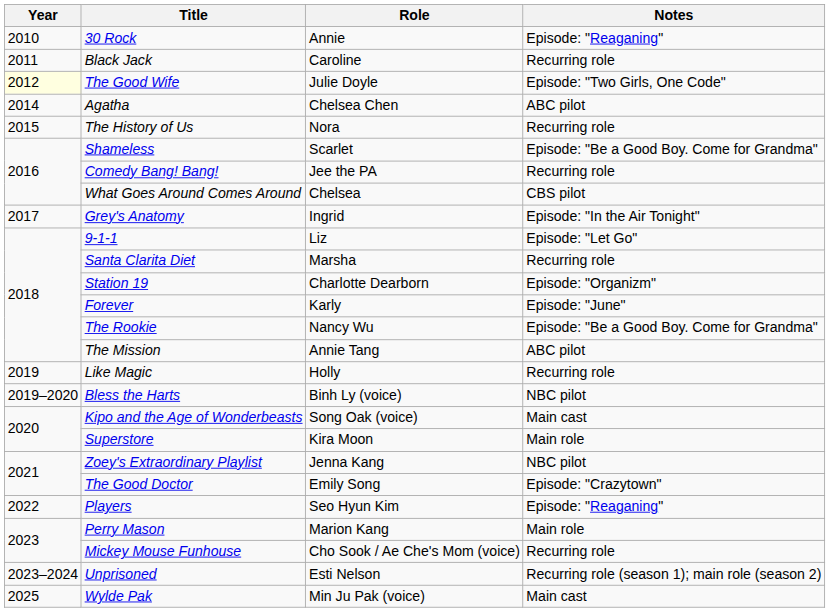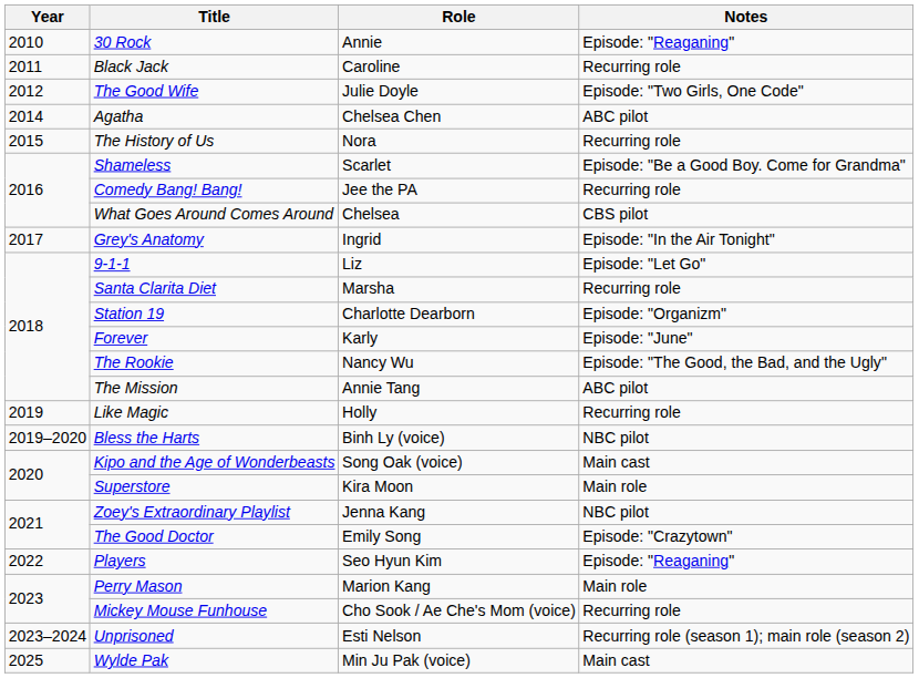 <table class="wikitable sortable">
 <tr>
 <th>Year</th>
 <th>Title</th>
 <th>Role</th>
 <th class="unsortable">Notes</th>
 </tr>
 <tr>
 <td>2010</td>
 <td><em><a href='#'>30 Rock</a></em></td>
 <td>Annie</td>
 <td>Episode: "<a href='#'>Reaganing</a>"</td>
 </tr>
 <tr>
 <td>2011</td>
 <td><em>Black Jack</em></td>
 <td>Caroline</td>
 <td>Recurring role</td>
 </tr>
 <tr>
-<td style="background: lightyellow;">2012</td>
+<td>2012</td>
 <td><em><a href='#'>The Good Wife</a></em></td>
 <td>Julie Doyle</td>
 <td>Episode: "Two Girls, One Code"</td>
 </tr>
 <tr>
 <td>2014</td>
 <td><em>Agatha</em></td>
 <td>Chelsea Chen</td>
 <td>ABC pilot</td>
 </tr>
 <tr>
 <td>2015</td>
 <td><em>The History of Us</em></td>
 <td>Nora</td>
 <td>Recurring role</td>
 </tr>
 <tr>
 <td rowspan="3">2016</td>
 <td><em><a href='#'>Shameless</a></em></td>
 <td>Scarlet</td>
 <td>Episode: "Be a Good Boy. Come for Grandma"</td>
 </tr>
 <tr>
 <td><em><a href='#'>Comedy Bang! Bang!</a></em></td>
 <td>Jee the PA</td>
 <td>Recurring role</td>
 </tr>
 <tr>
 <td><em>What Goes Around Comes Around</em></td>
 <td>Chelsea</td>
 <td>CBS pilot</td>
 </tr>
 <tr>
 <td>2017</td>
 <td><em><a href='#'>Grey's Anatomy</a></em></td>
 <td>Ingrid</td>
 <td>Episode: "In the Air Tonight"</td>
 </tr>
 <tr>
 <td rowspan="6">2018</td>
 <td><em><a href='#'>9-1-1</a></em></td>
 <td>Liz</td>
 <td>Episode: "Let Go"</td>
 </tr>
 <tr>
 <td><em><a href='#'>Santa Clarita Diet</a></em></td>
 <td>Marsha</td>
 <td>Recurring role</td>
 </tr>
 <tr>
 <td><em><a href='#'>Station 19</a></em></td>
 <td>Charlotte Dearborn</td>
 <td>Episode: "Organizm"</td>
 </tr>
 <tr>
 <td><em><a href='#'>Forever</a></em></td>
 <td>Karly</td>
 <td>Episode: "June"</td>
 </tr>
 <tr>
 <td><em><a href='#'>The Rookie</a></em></td>
 <td>Nancy Wu</td>
-<td>Episode: "Be a Good Boy. Come for Grandma"</td>
+<td>Episode: "The Good, the Bad, and the Ugly"</td>
 </tr>
 <tr>
 <td><em>The Mission</em></td>
 <td>Annie Tang</td>
 <td>ABC pilot</td>
 </tr>
 <tr>
 <td>2019</td>
 <td><em>Like Magic</em></td>
 <td>Holly</td>
 <td>Recurring role</td>
 </tr>
 <tr>
 <td>2019–2020</td>
 <td><em><a href='#'>Bless the Harts</a></em></td>
 <td>Binh Ly (voice)</td>
 <td>NBC pilot</td>
 </tr>
 <tr>
 <td rowspan="2">2020</td>
 <td><em><a href='#'>Kipo and the Age of Wonderbeasts</a></em></td>
 <td>Song Oak (voice)</td>
 <td>Main cast</td>
 </tr>
 <tr>
 <td><em><a href='#'>Superstore</a></em></td>
 <td>Kira Moon</td>
 <td>Main role</td>
 </tr>
 <tr>
 <td rowspan="2">2021</td>
 <td><em><a href='#'>Zoey's Extraordinary Playlist</a></em></td>
 <td>Jenna Kang</td>
 <td>NBC pilot</td>
 </tr>
 <tr>
 <td><em><a href='#'>The Good Doctor</a></em></td>
 <td>Emily Song</td>
 <td>Episode: "Crazytown"</td>
 </tr>
 <tr>
 <td>2022</td>
 <td><em><a href='#'>Players</a></em></td>
 <td>Seo Hyun Kim</td>
 <td>Episode: "<a href='#'>Reaganing</a>"</td>
 </tr>
 <tr>
 <td rowspan="2">2023</td>
 <td><em><a href='#'>Perry Mason</a></em></td>
 <td>Marion Kang</td>
 <td>Main role</td>
 </tr>
 <tr>
 <td><em><a href='#'>Mickey Mouse Funhouse</a></em></td>
 <td>Cho Sook / Ae Che's Mom (voice)</td>
 <td>Recurring role</td>
 </tr>
 <tr>
 <td>2023–2024</td>
 <td><em><a href='#'>Unprisoned</a></em></td>
 <td>Esti Nelson</td>
 <td>Recurring role (season 1); main role (season 2)</td>
 </tr>
 <tr>
 <td>2025</td>
 <td><em><a href='#'>Wylde Pak</a></em></td>
 <td>Min Ju Pak (voice)</td>
 <td>Main cast</td>
 </tr>
 </table>
